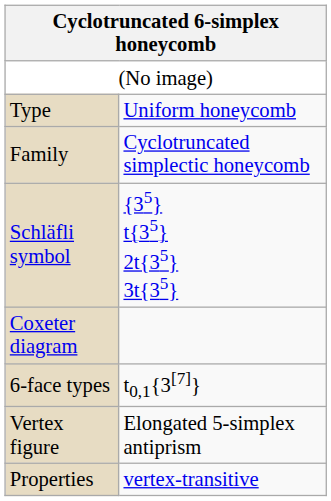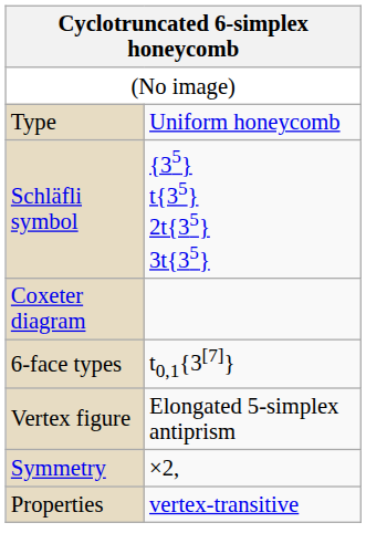 <table class="wikitable" align="right" style="margin-left:10px" width="250">
 <tr>
 <th bgcolor=#e7dcc3 colspan=2>Cyclotruncated 6-simplex honeycomb</th>
 </tr>
 <tr>
 <td bgcolor=#ffffff align=center colspan=2>(No image)</td>
 </tr>
 <tr>
 <td bgcolor=#e7dcc3>Type</td>
 <td><a href='#'>Uniform honeycomb</a></td>
-</tr>
-<tr>
-<td bgcolor=#e7dcc3>Family</td>
-<td><a href='#'>Cyclotruncated simplectic honeycomb</a></td>
 </tr>
 <tr>
 <td bgcolor=#e7dcc3><a href='#'>Schläfli symbol</a></td>
 <td><a href='#'>{3<sup>5</sup>}</a> <br><a href='#'>t{3<sup>5</sup>}</a> <br><a href='#'>2t{3<sup>5</sup>}</a> <br><a href='#'>3t{3<sup>5</sup>}</a> </td>
 </tr>
 <tr>
 <td bgcolor=#e7dcc3><a href='#'>Coxeter diagram</a></td>
 <td></td>
 </tr>
 <tr>
 <td bgcolor=#e7dcc3>6-face types</td>
 <td>t<sub>0,1</sub>{3<sup>[7]</sup>}</td>
 </tr>
 <tr>
 <td bgcolor=#e7dcc3>Vertex figure</td>
 <td>Elongated 5-simplex antiprism</td>
 </tr>
 <tr>
+<td bgcolor=#e7dcc3><a href='#'>Symmetry</a></td>
+<td>×2, </td>
+</tr>
+<tr>
 <td bgcolor=#e7dcc3>Properties</td>
 <td><a href='#'>vertex-transitive</a></td>
 </tr>
 </table>
